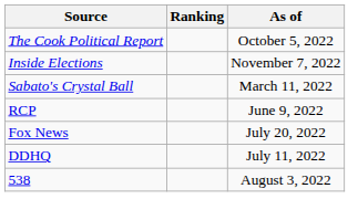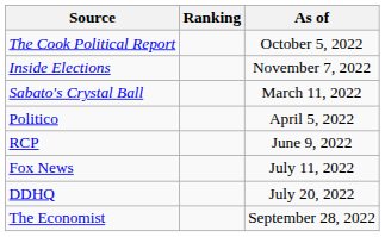 <table class="wikitable" style="text-align:center">
 <tr>
 <th>Source</th>
 <th>Ranking</th>
 <th>As of</th>
 </tr>
 <tr>
 <td align=left><em><a href='#'>The Cook Political Report</a></em></td>
 <td></td>
 <td>October 5, 2022</td>
 </tr>
 <tr>
 <td align=left><em><a href='#'>Inside Elections</a></em></td>
 <td></td>
 <td>November 7, 2022</td>
 </tr>
 <tr>
 <td align=left><em><a href='#'>Sabato's Crystal Ball</a></em></td>
 <td></td>
 <td>March 11, 2022</td>
 </tr>
 <tr>
+<td style="text-align:left;"><a href='#'>Politico</a></td>
+<td></td>
+<td>April 5, 2022</td>
+</tr>
+<tr>
 <td style="text-align:left;"><a href='#'>RCP</a></td>
 <td></td>
 <td>June 9, 2022</td>
 </tr>
 <tr>
 <td align=left><a href='#'>Fox News</a></td>
 <td></td>
-<td>July 20, 2022</td>
+<td>July 11, 2022</td>
 </tr>
 <tr>
 <td align="left"><a href='#'>DDHQ</a></td>
 <td></td>
-<td>July 11, 2022</td>
+<td>July 20, 2022</td>
 </tr>
 <tr>
-<td style="text-align:left;"><a href='#'>538</a></td>
+<td align="left"><a href='#'>The Economist</a></td>
 <td></td>
-<td>August 3, 2022</td>
+<td>September 28, 2022</td>
 </tr>
 </table>
